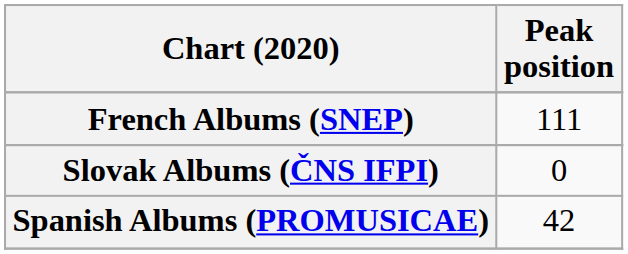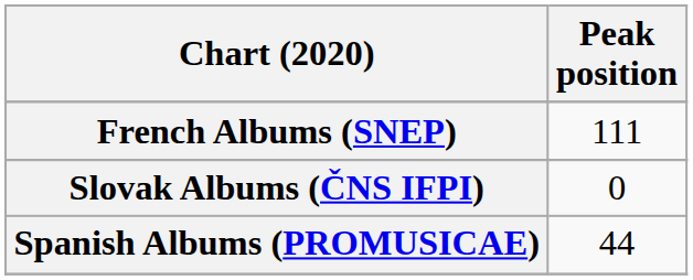 <table class="wikitable sortable plainrowheaders" style="text-align:center">
 <tr>
 <th scope="col">Chart (2020)</th>
 <th scope="col">Peak<br>position</th>
 </tr>
 <tr>
 </tr>
 <tr>
 </tr>
 <tr>
 </tr>
 <tr>
 </tr>
 <tr>
 </tr>
 <tr>
 </tr>
 <tr>
 </tr>
 <tr>
 </tr>
 <tr>
 </tr>
 <tr>
 <th scope="row">French Albums (<a href='#'>SNEP</a>)</th>
 <td>111</td>
 </tr>
 <tr>
 </tr>
 <tr>
 </tr>
 <tr>
 </tr>
 <tr>
 </tr>
 <tr>
 </tr>
 <tr>
 </tr>
 <tr>
 </tr>
 <tr>
 <th scope="row">Slovak Albums (<a href='#'>ČNS IFPI</a>)</th>
 <td>0</td>
 </tr>
 <tr>
 <th scope="row">Spanish Albums (<a href='#'>PROMUSICAE</a>)</th>
-<td>42</td>
+<td>44</td>
 </tr>
 <tr>
 </tr>
 <tr>
 </tr>
 <tr>
 </tr>
 <tr>
 </tr>
 <tr>
 </tr>
 <tr>
 </tr>
 <tr>
 </tr>
 <tr>
 </tr>
 </table>
